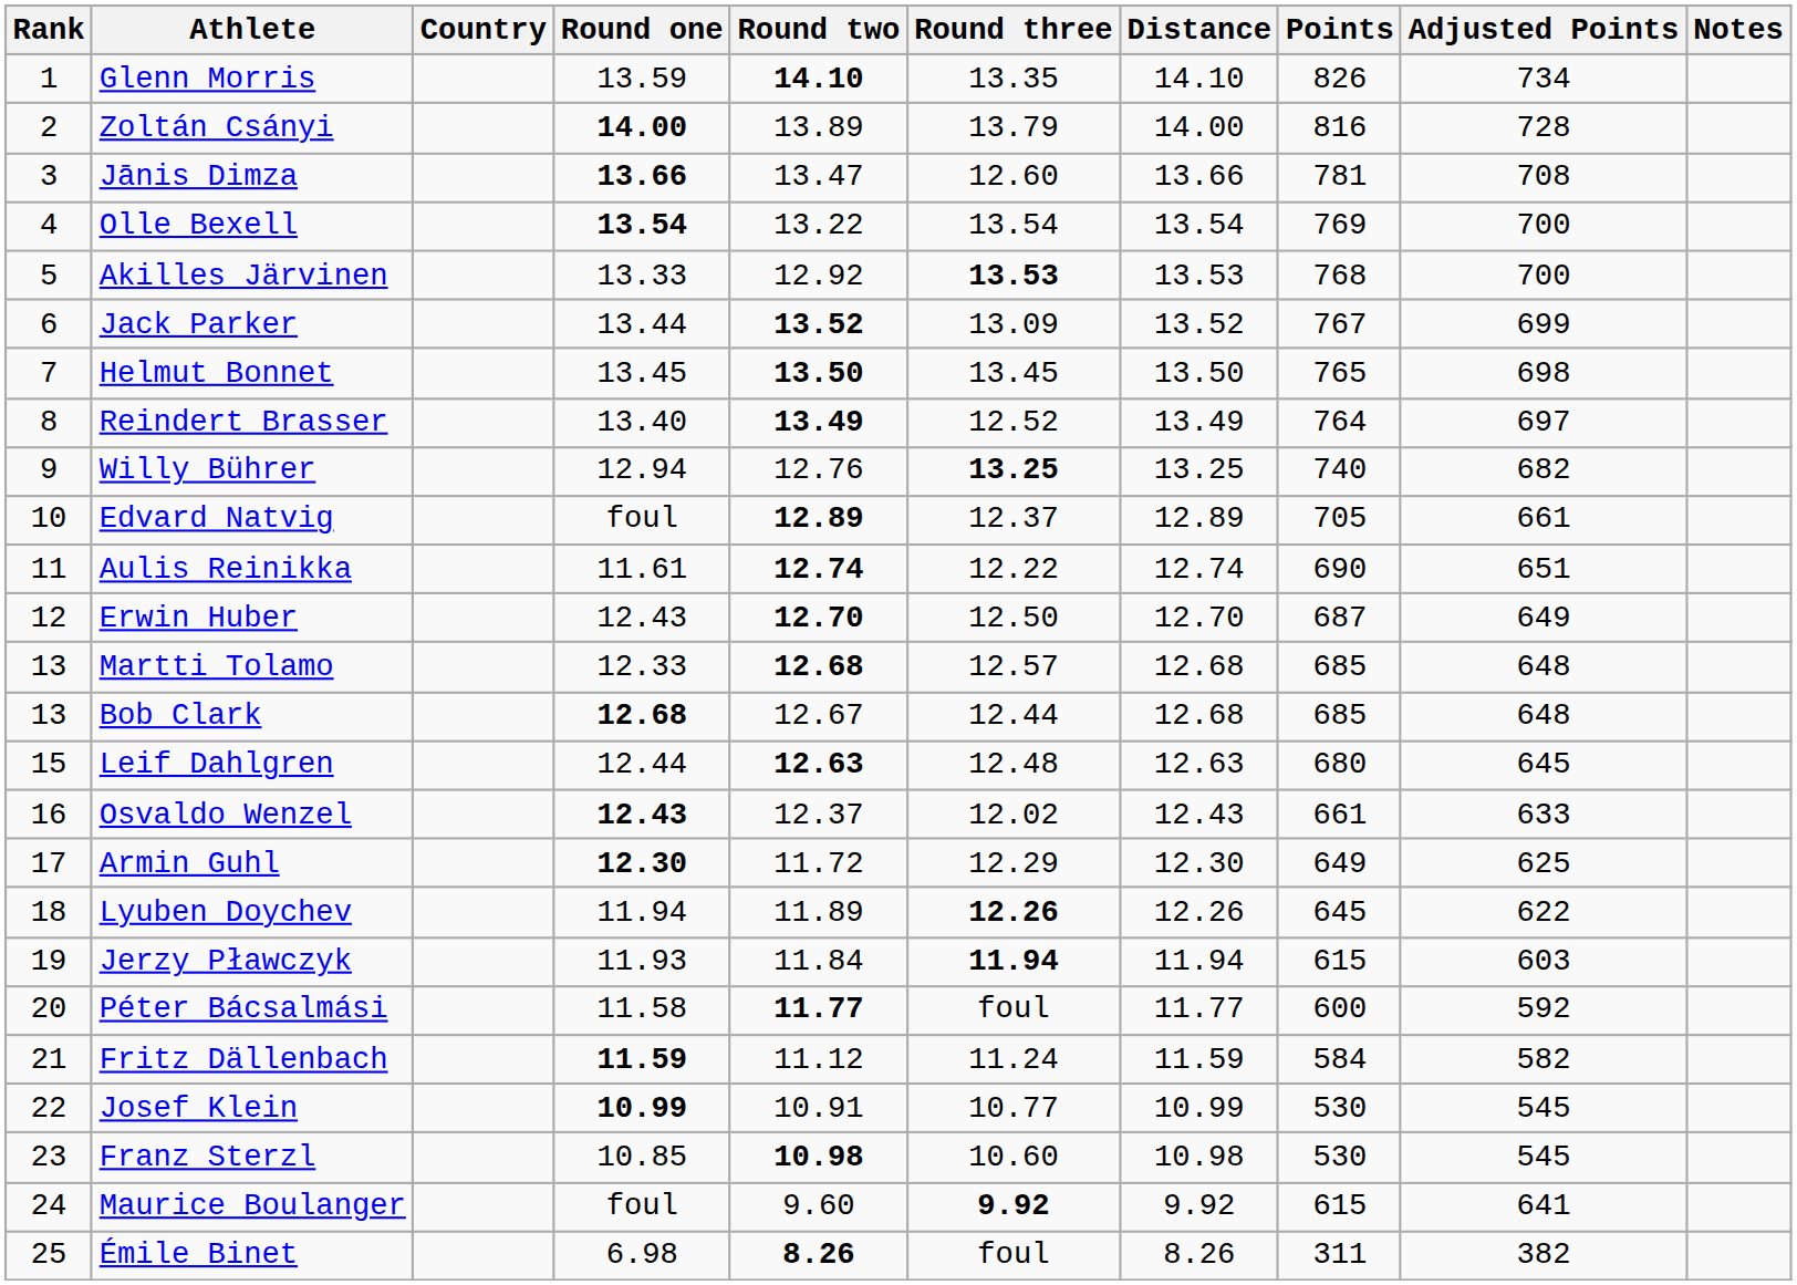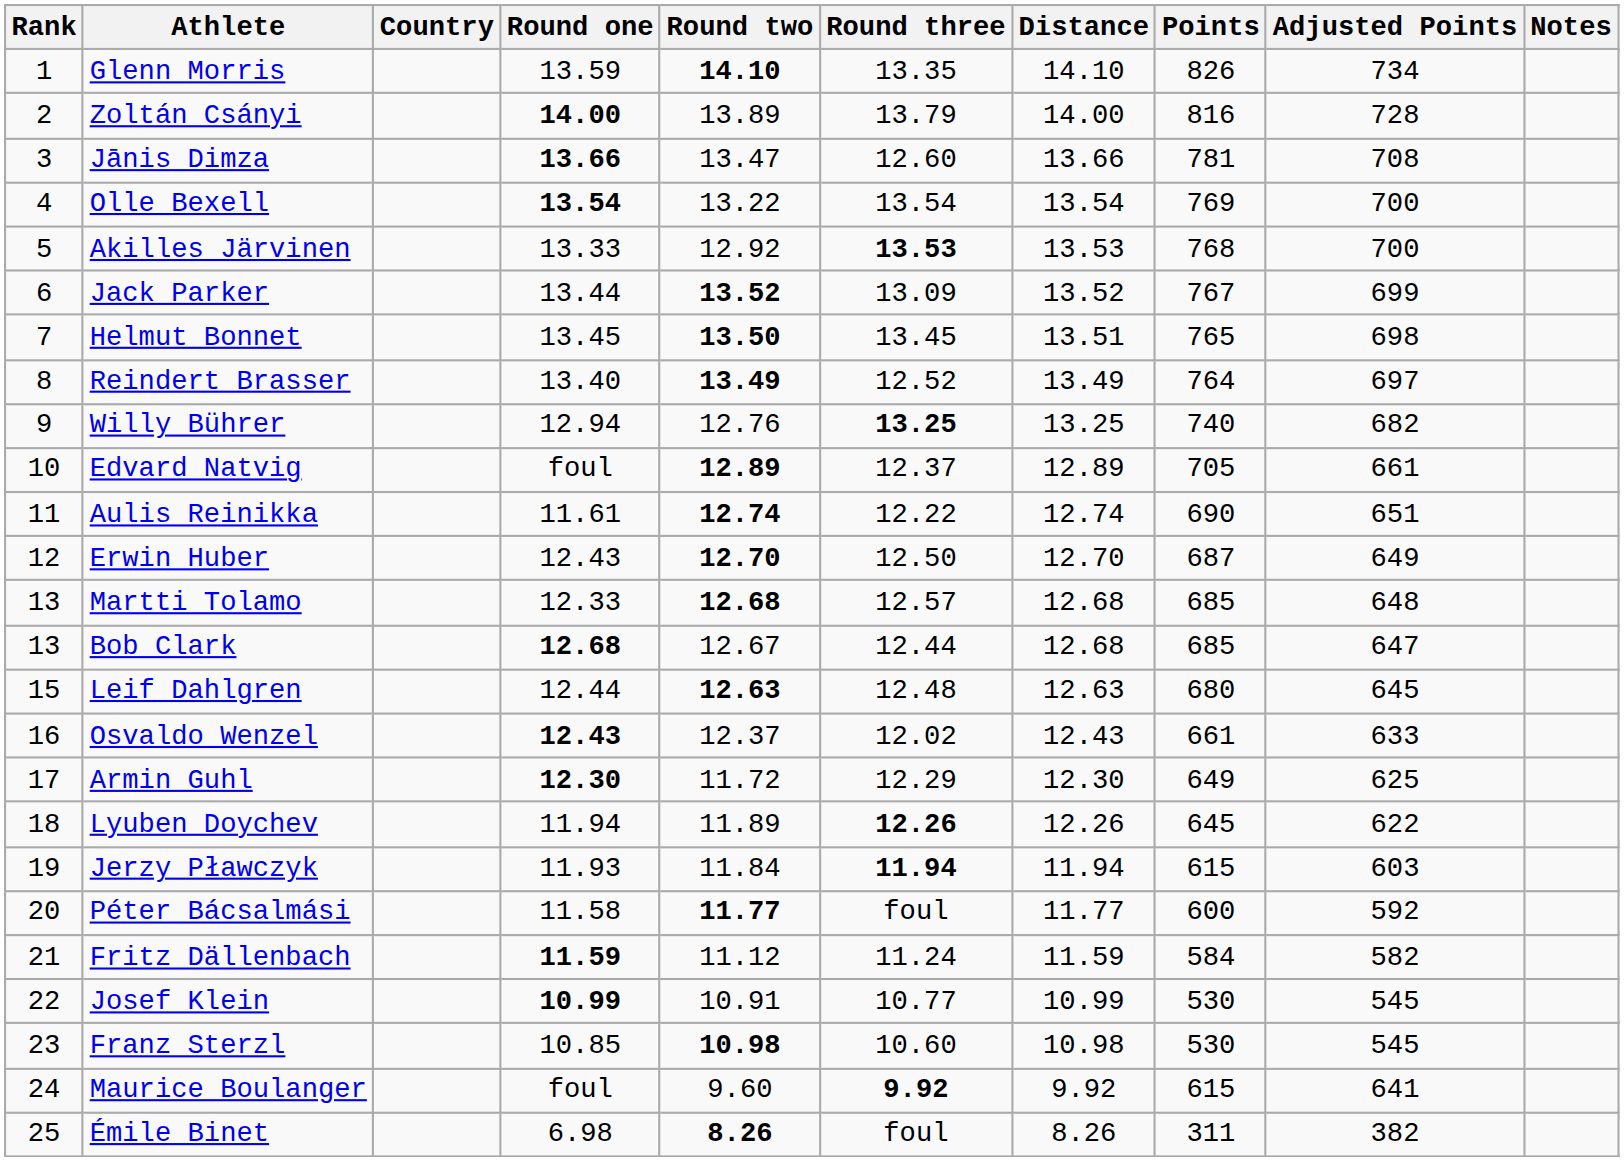 <table class="wikitable sortable" style="text-align:center">
 <tr>
 <th>Rank</th>
 <th>Athlete</th>
 <th>Country</th>
 <th>Round one</th>
 <th>Round two</th>
 <th>Round three</th>
 <th>Distance</th>
 <th>Points</th>
 <th>Adjusted Points</th>
 <th>Notes</th>
 </tr>
 <tr>
 <td>1</td>
 <td align=left><a href='#'>Glenn Morris</a></td>
 <td align=left></td>
 <td>13.59</td>
 <td><strong>14.10</strong></td>
 <td>13.35</td>
 <td>14.10</td>
 <td>826</td>
 <td>734</td>
 <td></td>
 </tr>
 <tr>
 <td>2</td>
 <td align=left><a href='#'>Zoltán Csányi</a></td>
 <td align=left></td>
 <td><strong>14.00</strong></td>
 <td>13.89</td>
 <td>13.79</td>
 <td>14.00</td>
 <td>816</td>
 <td>728</td>
 <td></td>
 </tr>
 <tr>
 <td>3</td>
 <td align=left><a href='#'>Jānis Dimza</a></td>
 <td align=left></td>
 <td><strong>13.66</strong></td>
 <td>13.47</td>
 <td>12.60</td>
 <td>13.66</td>
 <td>781</td>
 <td>708</td>
 <td></td>
 </tr>
 <tr>
 <td>4</td>
 <td align=left><a href='#'>Olle Bexell</a></td>
 <td align=left></td>
 <td><strong>13.54</strong></td>
 <td>13.22</td>
 <td>13.54</td>
 <td>13.54</td>
 <td>769</td>
 <td>700</td>
 <td></td>
 </tr>
 <tr>
 <td>5</td>
 <td align=left><a href='#'>Akilles Järvinen</a></td>
 <td align=left></td>
 <td>13.33</td>
 <td>12.92</td>
 <td><strong>13.53</strong></td>
 <td>13.53</td>
 <td>768</td>
 <td>700</td>
 <td></td>
 </tr>
 <tr>
 <td>6</td>
 <td align=left><a href='#'>Jack Parker</a></td>
 <td align=left></td>
 <td>13.44</td>
 <td><strong>13.52</strong></td>
 <td>13.09</td>
 <td>13.52</td>
 <td>767</td>
 <td>699</td>
 <td></td>
 </tr>
 <tr>
 <td>7</td>
 <td align=left><a href='#'>Helmut Bonnet</a></td>
 <td align=left></td>
 <td>13.45</td>
 <td><strong>13.50</strong></td>
 <td>13.45</td>
-<td>13.50</td>
+<td>13.51</td>
 <td>765</td>
 <td>698</td>
 <td></td>
 </tr>
 <tr>
 <td>8</td>
 <td align=left><a href='#'>Reindert Brasser</a></td>
 <td align=left></td>
 <td>13.40</td>
 <td><strong>13.49</strong></td>
 <td>12.52</td>
 <td>13.49</td>
 <td>764</td>
 <td>697</td>
 <td></td>
 </tr>
 <tr>
 <td>9</td>
 <td align=left><a href='#'>Willy Bührer</a></td>
 <td align=left></td>
 <td>12.94</td>
 <td>12.76</td>
 <td><strong>13.25</strong></td>
 <td>13.25</td>
 <td>740</td>
 <td>682</td>
 <td></td>
 </tr>
 <tr>
 <td>10</td>
 <td align=left><a href='#'>Edvard Natvig</a></td>
 <td align=left></td>
 <td>foul</td>
 <td><strong>12.89</strong></td>
 <td>12.37</td>
 <td>12.89</td>
 <td>705</td>
 <td>661</td>
 <td></td>
 </tr>
 <tr>
 <td>11</td>
 <td align=left><a href='#'>Aulis Reinikka</a></td>
 <td align=left></td>
 <td>11.61</td>
 <td><strong>12.74</strong></td>
 <td>12.22</td>
 <td>12.74</td>
 <td>690</td>
 <td>651</td>
 <td></td>
 </tr>
 <tr>
 <td>12</td>
 <td align=left><a href='#'>Erwin Huber</a></td>
 <td align=left></td>
 <td>12.43</td>
 <td><strong>12.70</strong></td>
 <td>12.50</td>
 <td>12.70</td>
 <td>687</td>
 <td>649</td>
 <td></td>
 </tr>
 <tr>
 <td>13</td>
 <td align=left><a href='#'>Martti Tolamo</a></td>
 <td align=left></td>
 <td>12.33</td>
 <td><strong>12.68</strong></td>
 <td>12.57</td>
 <td>12.68</td>
 <td>685</td>
 <td>648</td>
 <td></td>
 </tr>
 <tr>
 <td>13</td>
 <td align=left><a href='#'>Bob Clark</a></td>
 <td align=left></td>
 <td><strong>12.68</strong></td>
 <td>12.67</td>
 <td>12.44</td>
 <td>12.68</td>
 <td>685</td>
-<td>648</td>
+<td>647</td>
 <td></td>
 </tr>
 <tr>
 <td>15</td>
 <td align=left><a href='#'>Leif Dahlgren</a></td>
 <td align=left></td>
 <td>12.44</td>
 <td><strong>12.63</strong></td>
 <td>12.48</td>
 <td>12.63</td>
 <td>680</td>
 <td>645</td>
 <td></td>
 </tr>
 <tr>
 <td>16</td>
 <td align=left><a href='#'>Osvaldo Wenzel</a></td>
 <td align=left></td>
 <td><strong>12.43</strong></td>
 <td>12.37</td>
 <td>12.02</td>
 <td>12.43</td>
 <td>661</td>
 <td>633</td>
 <td></td>
 </tr>
 <tr>
 <td>17</td>
 <td align=left><a href='#'>Armin Guhl</a></td>
 <td align=left></td>
 <td><strong>12.30</strong></td>
 <td>11.72</td>
 <td>12.29</td>
 <td>12.30</td>
 <td>649</td>
 <td>625</td>
 <td></td>
 </tr>
 <tr>
 <td>18</td>
 <td align=left><a href='#'>Lyuben Doychev</a></td>
 <td align=left></td>
 <td>11.94</td>
 <td>11.89</td>
 <td><strong>12.26</strong></td>
 <td>12.26</td>
 <td>645</td>
 <td>622</td>
 <td></td>
 </tr>
 <tr>
 <td>19</td>
 <td align=left><a href='#'>Jerzy Pławczyk</a></td>
 <td align=left></td>
 <td>11.93</td>
 <td>11.84</td>
 <td><strong>11.94</strong></td>
 <td>11.94</td>
 <td>615</td>
 <td>603</td>
 <td></td>
 </tr>
 <tr>
 <td>20</td>
 <td align=left><a href='#'>Péter Bácsalmási</a></td>
 <td align=left></td>
 <td>11.58</td>
 <td><strong>11.77</strong></td>
 <td>foul</td>
 <td>11.77</td>
 <td>600</td>
 <td>592</td>
 <td></td>
 </tr>
 <tr>
 <td>21</td>
 <td align=left><a href='#'>Fritz Dällenbach</a></td>
 <td align=left></td>
 <td><strong>11.59</strong></td>
 <td>11.12</td>
 <td>11.24</td>
 <td>11.59</td>
 <td>584</td>
 <td>582</td>
 <td></td>
 </tr>
 <tr>
 <td>22</td>
 <td align=left><a href='#'>Josef Klein</a></td>
 <td align=left></td>
 <td><strong>10.99</strong></td>
 <td>10.91</td>
 <td>10.77</td>
 <td>10.99</td>
 <td>530</td>
 <td>545</td>
 <td></td>
 </tr>
 <tr>
 <td>23</td>
 <td align=left><a href='#'>Franz Sterzl</a></td>
 <td align=left></td>
 <td>10.85</td>
 <td><strong>10.98</strong></td>
 <td>10.60</td>
 <td>10.98</td>
 <td>530</td>
 <td>545</td>
 <td></td>
 </tr>
 <tr>
 <td>24</td>
 <td align=left><a href='#'>Maurice Boulanger</a></td>
 <td align=left></td>
 <td>foul</td>
 <td>9.60</td>
 <td><strong>9.92</strong></td>
 <td>9.92</td>
 <td>615</td>
 <td>641</td>
 <td></td>
 </tr>
 <tr>
 <td>25</td>
 <td align=left><a href='#'>Émile Binet</a></td>
 <td align=left></td>
 <td>6.98</td>
 <td><strong>8.26</strong></td>
 <td>foul</td>
 <td>8.26</td>
 <td>311</td>
 <td>382</td>
 <td></td>
 </tr>
 <tr>
 </tr>
 </table>
